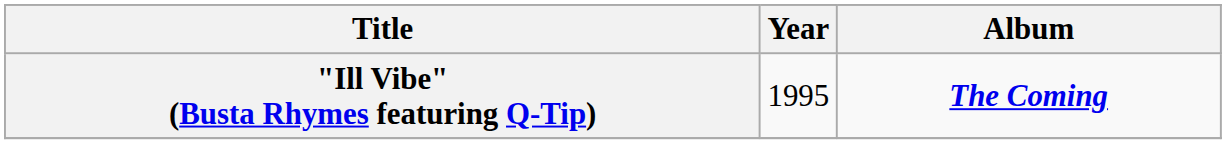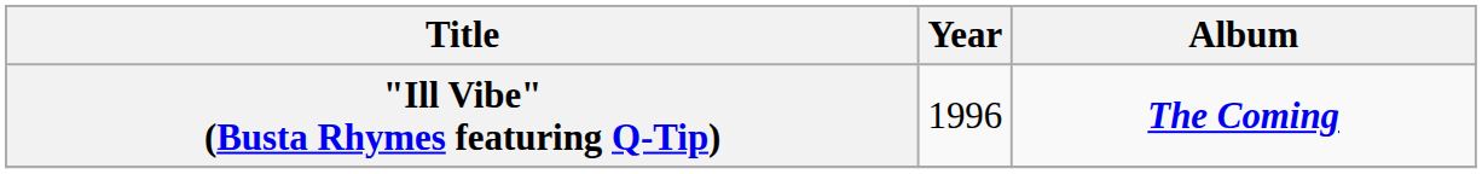 <table class="wikitable plainrowheaders" style="text-align:center;">
 <tr>
 <th scope="col" rowspan="1" style="width:24em;">Title</th>
 <th scope="col" rowspan="1">Year</th>
 <th scope="col" rowspan="1" style="width:12em;">Album</th>
 </tr>
 <tr>
 <th scope="row">"Ill Vibe"<br><span>(<a href='#'>Busta Rhymes</a> featuring <a href='#'>Q-Tip</a>)</span></th>
-<td>1995</td>
+<td>1996</td>
 <td><strong><em><a href='#'>The Coming</a></em></strong></td>
 </tr>
 <tr>
 </tr>
 </table>
